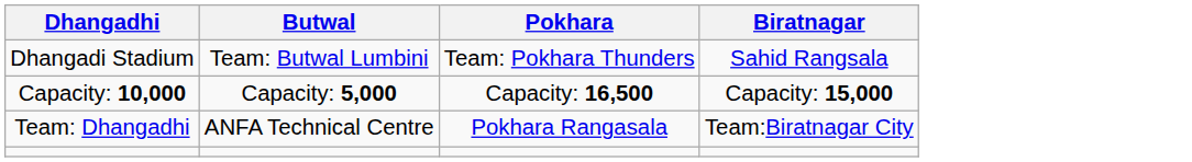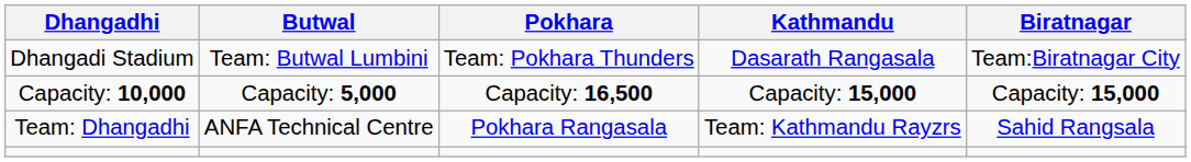 <table class="wikitable" style="text-align:center">
 <tr>
 <th><a href='#'>Dhangadhi</a></th>
 <th><a href='#'>Butwal</a></th>
 <th><a href='#'>Pokhara</a></th>
+<th><a href='#'>Kathmandu</a></th>
 <th><a href='#'>Biratnagar</a></th>
 </tr>
 <tr>
 <td>Dhangadi Stadium</td>
 <td>Team: <a href='#'>Butwal Lumbini</a></td>
 <td>Team: <a href='#'>Pokhara Thunders</a></td>
-<td><a href='#'>Sahid Rangsala</a></td>
+<td><a href='#'>Dasarath Rangasala</a></td>
+<td>Team:<a href='#'>Biratnagar City</a></td>
 </tr>
 <tr>
 <td>Capacity: <strong>10,000</strong></td>
 <td>Capacity: <strong>5,000</strong></td>
 <td>Capacity: <strong>16,500</strong></td>
 <td>Capacity: <strong>15,000</strong></td>
+<td>Capacity: <strong>15,000</strong></td>
 </tr>
 <tr>
 <td>Team: <a href='#'>Dhangadhi</a></td>
 <td>ANFA Technical Centre</td>
 <td><a href='#'>Pokhara Rangasala</a></td>
-<td>Team:<a href='#'>Biratnagar City</a></td>
+<td>Team: <a href='#'>Kathmandu Rayzrs</a></td>
+<td><a href='#'>Sahid Rangsala</a></td>
 </tr>
 <tr>
 <td></td>
 <td></td>
 <td></td>
 <td></td>
+<td></td>
 </tr>
 </table>
